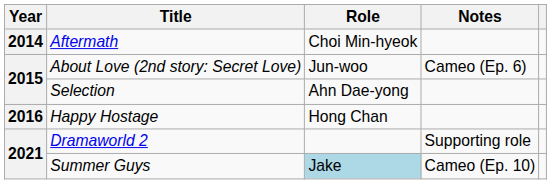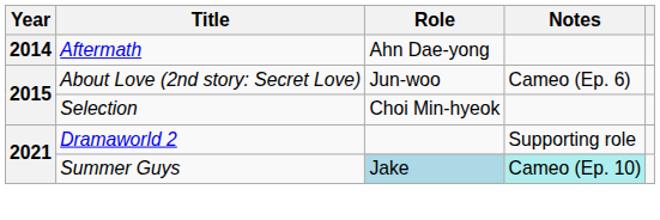 <table class="wikitable plainrowheaders sortable">
 <tr>
 <th scope="col">Year</th>
 <th scope="col">Title</th>
 <th scope="col">Role</th>
 <th scope="col">Notes</th>
 <th scope="col" class="unsortable"></th>
 </tr>
 <tr>
 <th scope="row">2014</th>
 <td><em><a href='#'>Aftermath</a></em></td>
-<td>Choi Min-hyeok</td>
+<td>Ahn Dae-yong</td>
 <td></td>
 <td style="text-align:center"></td>
 </tr>
 <tr>
 <th scope="row" rowspan="2">2015</th>
 <td><em>About Love (2nd story: Secret Love)</em></td>
 <td>Jun-woo</td>
 <td>Cameo (Ep. 6)</td>
 <td style="text-align:center"></td>
 </tr>
 <tr>
 <td><em>Selection</em></td>
-<td>Ahn Dae-yong</td>
-<td></td>
-<td style="text-align:center"></td>
-</tr>
-<tr>
-<th scope="row">2016</th>
-<td><em>Happy Hostage</em></td>
-<td>Hong Chan</td>
+<td>Choi Min-hyeok</td>
 <td></td>
 <td style="text-align:center"></td>
 </tr>
 <tr>
 <th scope="row" rowspan="2">2021</th>
 <td><em><a href='#'>Dramaworld 2</a></em></td>
 <td></td>
 <td>Supporting role</td>
 <td style="text-align:center"></td>
 </tr>
 <tr>
 <td><em>Summer Guys</em></td>
 <td style="background: lightblue;">Jake</td>
-<td>Cameo (Ep. 10)</td>
+<td style="background: paleturquoise;">Cameo (Ep. 10)</td>
 <td style="text-align:center"></td>
 </tr>
 </table>
